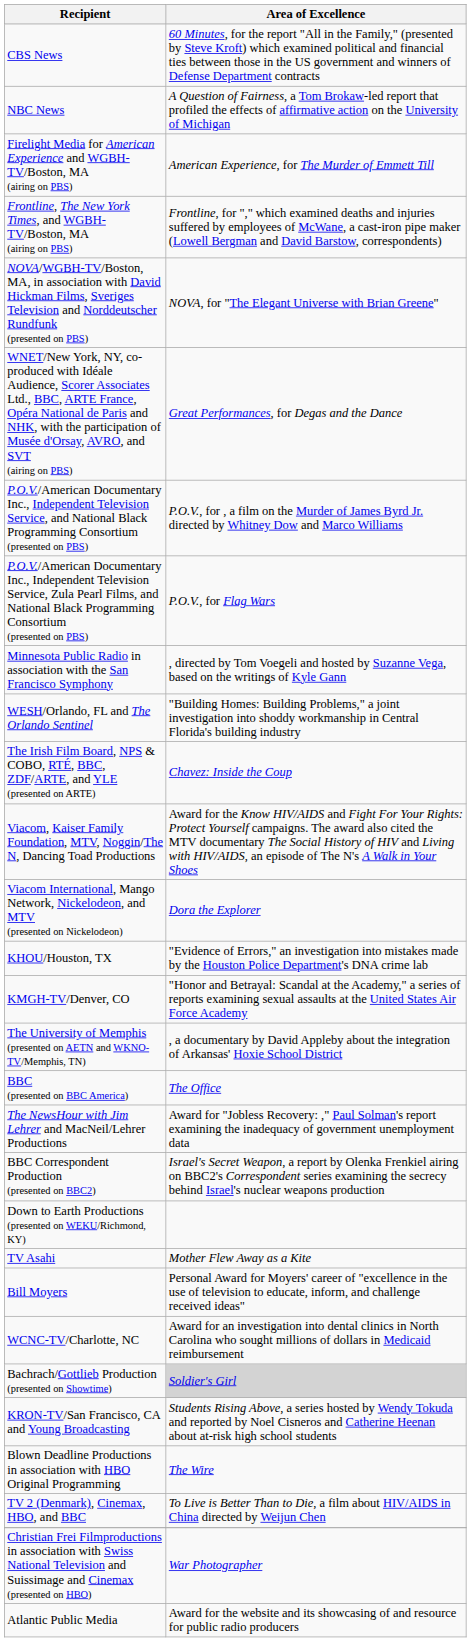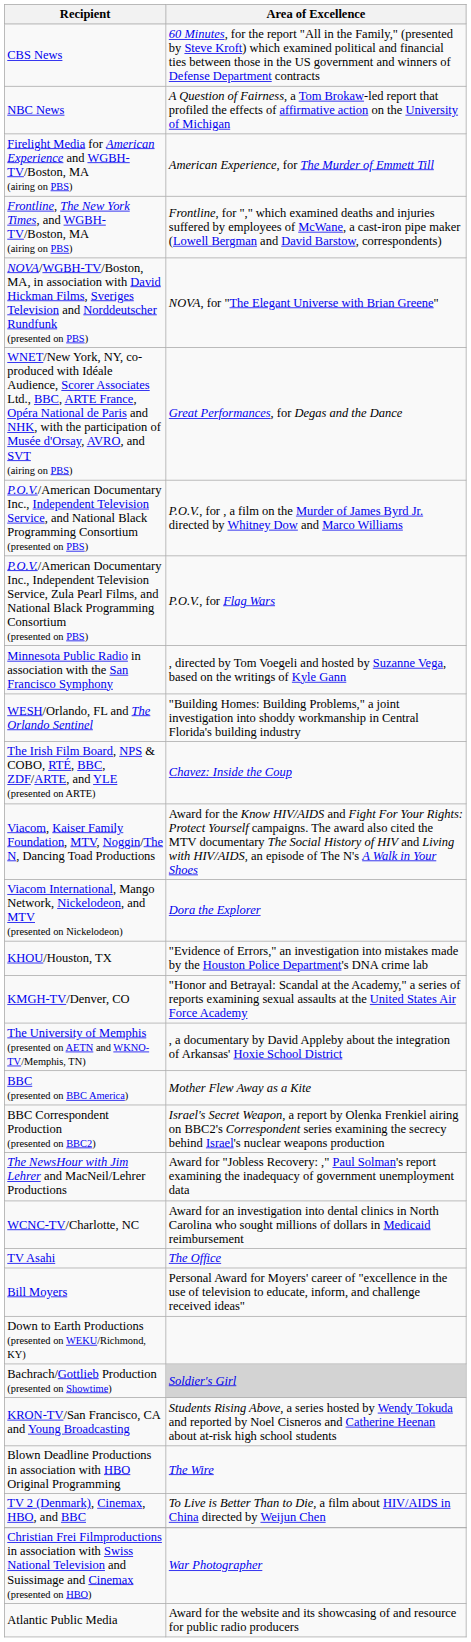 <table class="wikitable" style="width:95%">
 <tr bgcolor="#CCCCCC">
 <th width=35%>Recipient</th>
 <th width=65%>Area of Excellence</th>
 </tr>
 <tr>
 <td><a href='#'>CBS News</a></td>
 <td><em><a href='#'>60 Minutes</a></em>, for the report "All in the Family," (presented by <a href='#'>Steve Kroft</a>) which examined political and financial ties between those in the US government and winners of <a href='#'>Defense Department</a> contracts</td>
 </tr>
 <tr>
 <td><a href='#'>NBC News</a></td>
 <td><em>A Question of Fairness</em>, a <a href='#'>Tom Brokaw</a>-led report that profiled the effects of <a href='#'>affirmative action</a> on the <a href='#'>University of Michigan</a></td>
 </tr>
 <tr>
 <td><a href='#'>Firelight Media</a> for <em><a href='#'>American Experience</a></em> and <a href='#'>WGBH-TV</a>/Boston, MA<br><small>(airing on <a href='#'>PBS</a>)</small></td>
 <td><em>American Experience</em>, for <em><a href='#'>The Murder of Emmett Till</a></em></td>
 </tr>
 <tr>
 <td><em><a href='#'>Frontline</a></em>, <em><a href='#'>The New York Times</a></em>, and <a href='#'>WGBH-TV</a>/Boston, MA<br><small>(airing on <a href='#'>PBS</a>)</small></td>
 <td><em>Frontline</em>, for "," which examined deaths and injuries suffered by employees of <a href='#'>McWane</a>, a cast-iron pipe maker (<a href='#'>Lowell Bergman</a> and <a href='#'>David Barstow</a>, correspondents)</td>
 </tr>
 <tr>
 <td><em><a href='#'>NOVA</a></em>/<a href='#'>WGBH-TV</a>/Boston, MA, in association with <a href='#'>David Hickman Films</a>, <a href='#'>Sveriges Television</a> and <a href='#'>Norddeutscher Rundfunk</a><br><small>(presented on <a href='#'>PBS</a>)</small></td>
 <td><em>NOVA</em>, for "<a href='#'>The Elegant Universe with Brian Greene</a>"</td>
 </tr>
 <tr>
 <td><a href='#'>WNET</a>/New York, NY, co-produced with Idéale Audience, <a href='#'>Scorer Associates</a> Ltd., <a href='#'>BBC</a>, <a href='#'>ARTE France</a>, <a href='#'>Opéra National de Paris</a> and <a href='#'>NHK</a>, with the participation of <a href='#'>Musée d'Orsay</a>, <a href='#'>AVRO</a>, and <a href='#'>SVT</a><br><small>(airing on <a href='#'>PBS</a>)</small></td>
 <td><em><a href='#'>Great Performances</a></em>, for <em>Degas and the Dance</em></td>
 </tr>
 <tr>
 <td><em><a href='#'>P.O.V.</a></em>/American Documentary Inc., <a href='#'>Independent Television Service</a>, and National Black Programming Consortium<br><small>(presented on <a href='#'>PBS</a>)</small></td>
 <td><em>P.O.V.</em>, for <em></em>, a film on the <a href='#'>Murder of James Byrd Jr.</a> directed by <a href='#'>Whitney Dow</a> and <a href='#'>Marco Williams</a></td>
 </tr>
 <tr>
 <td><em><a href='#'>P.O.V.</a></em>/American Documentary Inc., Independent Television Service, Zula Pearl Films, and National Black Programming Consortium<br><small>(presented on <a href='#'>PBS</a>)</small></td>
 <td><em>P.O.V.</em>, for <em><a href='#'>Flag Wars</a></em></td>
 </tr>
 <tr>
 <td><a href='#'>Minnesota Public Radio</a> in association with the <a href='#'>San Francisco Symphony</a></td>
 <td><em></em>, directed by Tom Voegeli and hosted by <a href='#'>Suzanne Vega</a>, based on the writings of <a href='#'>Kyle Gann</a></td>
 </tr>
 <tr>
 <td><a href='#'>WESH</a>/Orlando, FL and <em><a href='#'>The Orlando Sentinel</a></em></td>
 <td>"Building Homes: Building Problems," a joint investigation into shoddy workmanship in Central Florida's building industry</td>
 </tr>
 <tr>
 <td><a href='#'>The Irish Film Board</a>, <a href='#'>NPS</a> & COBO, <a href='#'>RTÉ</a>, <a href='#'>BBC</a>, <a href='#'>ZDF</a>/<a href='#'>ARTE</a>, and <a href='#'>YLE</a><br><small>(presented on ARTE)</small></td>
 <td><em><a href='#'>Chavez: Inside the Coup</a></em></td>
 </tr>
 <tr>
 <td><a href='#'>Viacom</a>, <a href='#'>Kaiser Family Foundation</a>, <a href='#'>MTV</a>, <a href='#'>Noggin</a>/<a href='#'>The N</a>, Dancing Toad Productions</td>
 <td>Award for the <em>Know HIV/AIDS</em> and <em>Fight For Your Rights: Protect Yourself</em> campaigns. The award also cited the MTV documentary <em>The Social History of HIV</em> and <em>Living with HIV/AIDS</em>, an episode of The N's <em><a href='#'>A Walk in Your Shoes</a></em></td>
 </tr>
 <tr>
 <td><a href='#'>Viacom International</a>, Mango Network, <a href='#'>Nickelodeon</a>, and <a href='#'>MTV</a><br><small>(presented on Nickelodeon)</small></td>
 <td><em><a href='#'>Dora the Explorer</a></em></td>
 </tr>
 <tr>
 <td><a href='#'>KHOU</a>/Houston, TX</td>
 <td>"Evidence of Errors," an investigation into mistakes made by the <a href='#'>Houston Police Department</a>'s DNA crime lab</td>
 </tr>
 <tr>
 <td><a href='#'>KMGH-TV</a>/Denver, CO</td>
 <td>"Honor and Betrayal: Scandal at the Academy," a series of reports examining sexual assaults at the <a href='#'>United States Air Force Academy</a></td>
 </tr>
 <tr>
 <td><a href='#'>The University of Memphis</a><br><small>(presented on <a href='#'>AETN</a> and <a href='#'>WKNO-TV</a>/Memphis, TN)</small></td>
 <td><em></em>, a documentary by David Appleby about the integration of Arkansas' <a href='#'>Hoxie School District</a></td>
 </tr>
 <tr>
 <td><a href='#'>BBC</a><br><small>(presented on <a href='#'>BBC America</a>)</small></td>
-<td><em><a href='#'>The Office</a></em></td>
+<td><em>Mother Flew Away as a Kite</em></td>
+</tr>
+<tr>
+<td>BBC Correspondent Production<br><small>(presented on <a href='#'>BBC2</a>)</small></td>
+<td><em>Israel's Secret Weapon</em>, a report by Olenka Frenkiel airing on BBC2's <em>Correspondent</em> series examining the secrecy behind <a href='#'>Israel</a>'s nuclear weapons production</td>
 </tr>
 <tr>
 <td><em><a href='#'>The NewsHour with Jim Lehrer</a></em> and MacNeil/Lehrer Productions</td>
 <td>Award for "Jobless Recovery: ," <a href='#'>Paul Solman</a>'s report examining the inadequacy of government unemployment data</td>
 </tr>
 <tr>
-<td>BBC Correspondent Production<br><small>(presented on <a href='#'>BBC2</a>)</small></td>
-<td><em>Israel's Secret Weapon</em>, a report by Olenka Frenkiel airing on BBC2's <em>Correspondent</em> series examining the secrecy behind <a href='#'>Israel</a>'s nuclear weapons production</td>
-</tr>
-<tr>
-<td>Down to Earth Productions<br><small>(presented on <a href='#'>WEKU</a>/Richmond, KY)</small></td>
-<td><em></em></td>
+<td><a href='#'>WCNC-TV</a>/Charlotte, NC</td>
+<td>Award for an investigation into dental clinics in North Carolina who sought millions of dollars in <a href='#'>Medicaid</a> reimbursement</td>
 </tr>
 <tr>
 <td><a href='#'>TV Asahi</a></td>
-<td><em>Mother Flew Away as a Kite</em></td>
+<td><em><a href='#'>The Office</a></em></td>
 </tr>
 <tr>
 <td><a href='#'>Bill Moyers</a></td>
 <td>Personal Award for Moyers' career of "excellence in the use of television to educate, inform, and challenge received ideas"</td>
 </tr>
 <tr>
-<td><a href='#'>WCNC-TV</a>/Charlotte, NC</td>
-<td>Award for an investigation into dental clinics in North Carolina who sought millions of dollars in <a href='#'>Medicaid</a> reimbursement</td>
+<td>Down to Earth Productions<br><small>(presented on <a href='#'>WEKU</a>/Richmond, KY)</small></td>
+<td><em></em></td>
 </tr>
 <tr>
 <td>Bachrach/<a href='#'>Gottlieb</a> Production<br><small>(presented on <a href='#'>Showtime</a>)</small></td>
 <td style="background: lightgrey;"><em><a href='#'>Soldier's Girl</a></em></td>
 </tr>
 <tr>
 <td><a href='#'>KRON-TV</a>/San Francisco, CA and <a href='#'>Young Broadcasting</a></td>
 <td><em>Students Rising Above</em>, a series hosted by <a href='#'>Wendy Tokuda</a> and reported by Noel Cisneros and <a href='#'>Catherine Heenan</a> about at-risk high school students</td>
 </tr>
 <tr>
 <td>Blown Deadline Productions in association with <a href='#'>HBO</a> Original Programming</td>
 <td><em><a href='#'>The Wire</a></em></td>
 </tr>
 <tr>
 <td><a href='#'>TV 2 (Denmark)</a>, <a href='#'>Cinemax</a>, <a href='#'>HBO</a>, and <a href='#'>BBC</a></td>
 <td><em>To Live is Better Than to Die</em>, a film about <a href='#'>HIV/AIDS in China</a> directed by <a href='#'>Weijun Chen</a></td>
 </tr>
 <tr>
 </tr>
 <tr>
 <td><a href='#'>Christian Frei Filmproductions</a> in association with <a href='#'>Swiss National Television</a> and Suissimage and <a href='#'>Cinemax</a><br><small>(presented on <a href='#'>HBO</a>)</small></td>
 <td><em><a href='#'>War Photographer</a></em></td>
 </tr>
 <tr>
 <td>Atlantic Public Media</td>
 <td>Award for the  website and its showcasing of and resource for public radio producers</td>
 </tr>
 </table>
